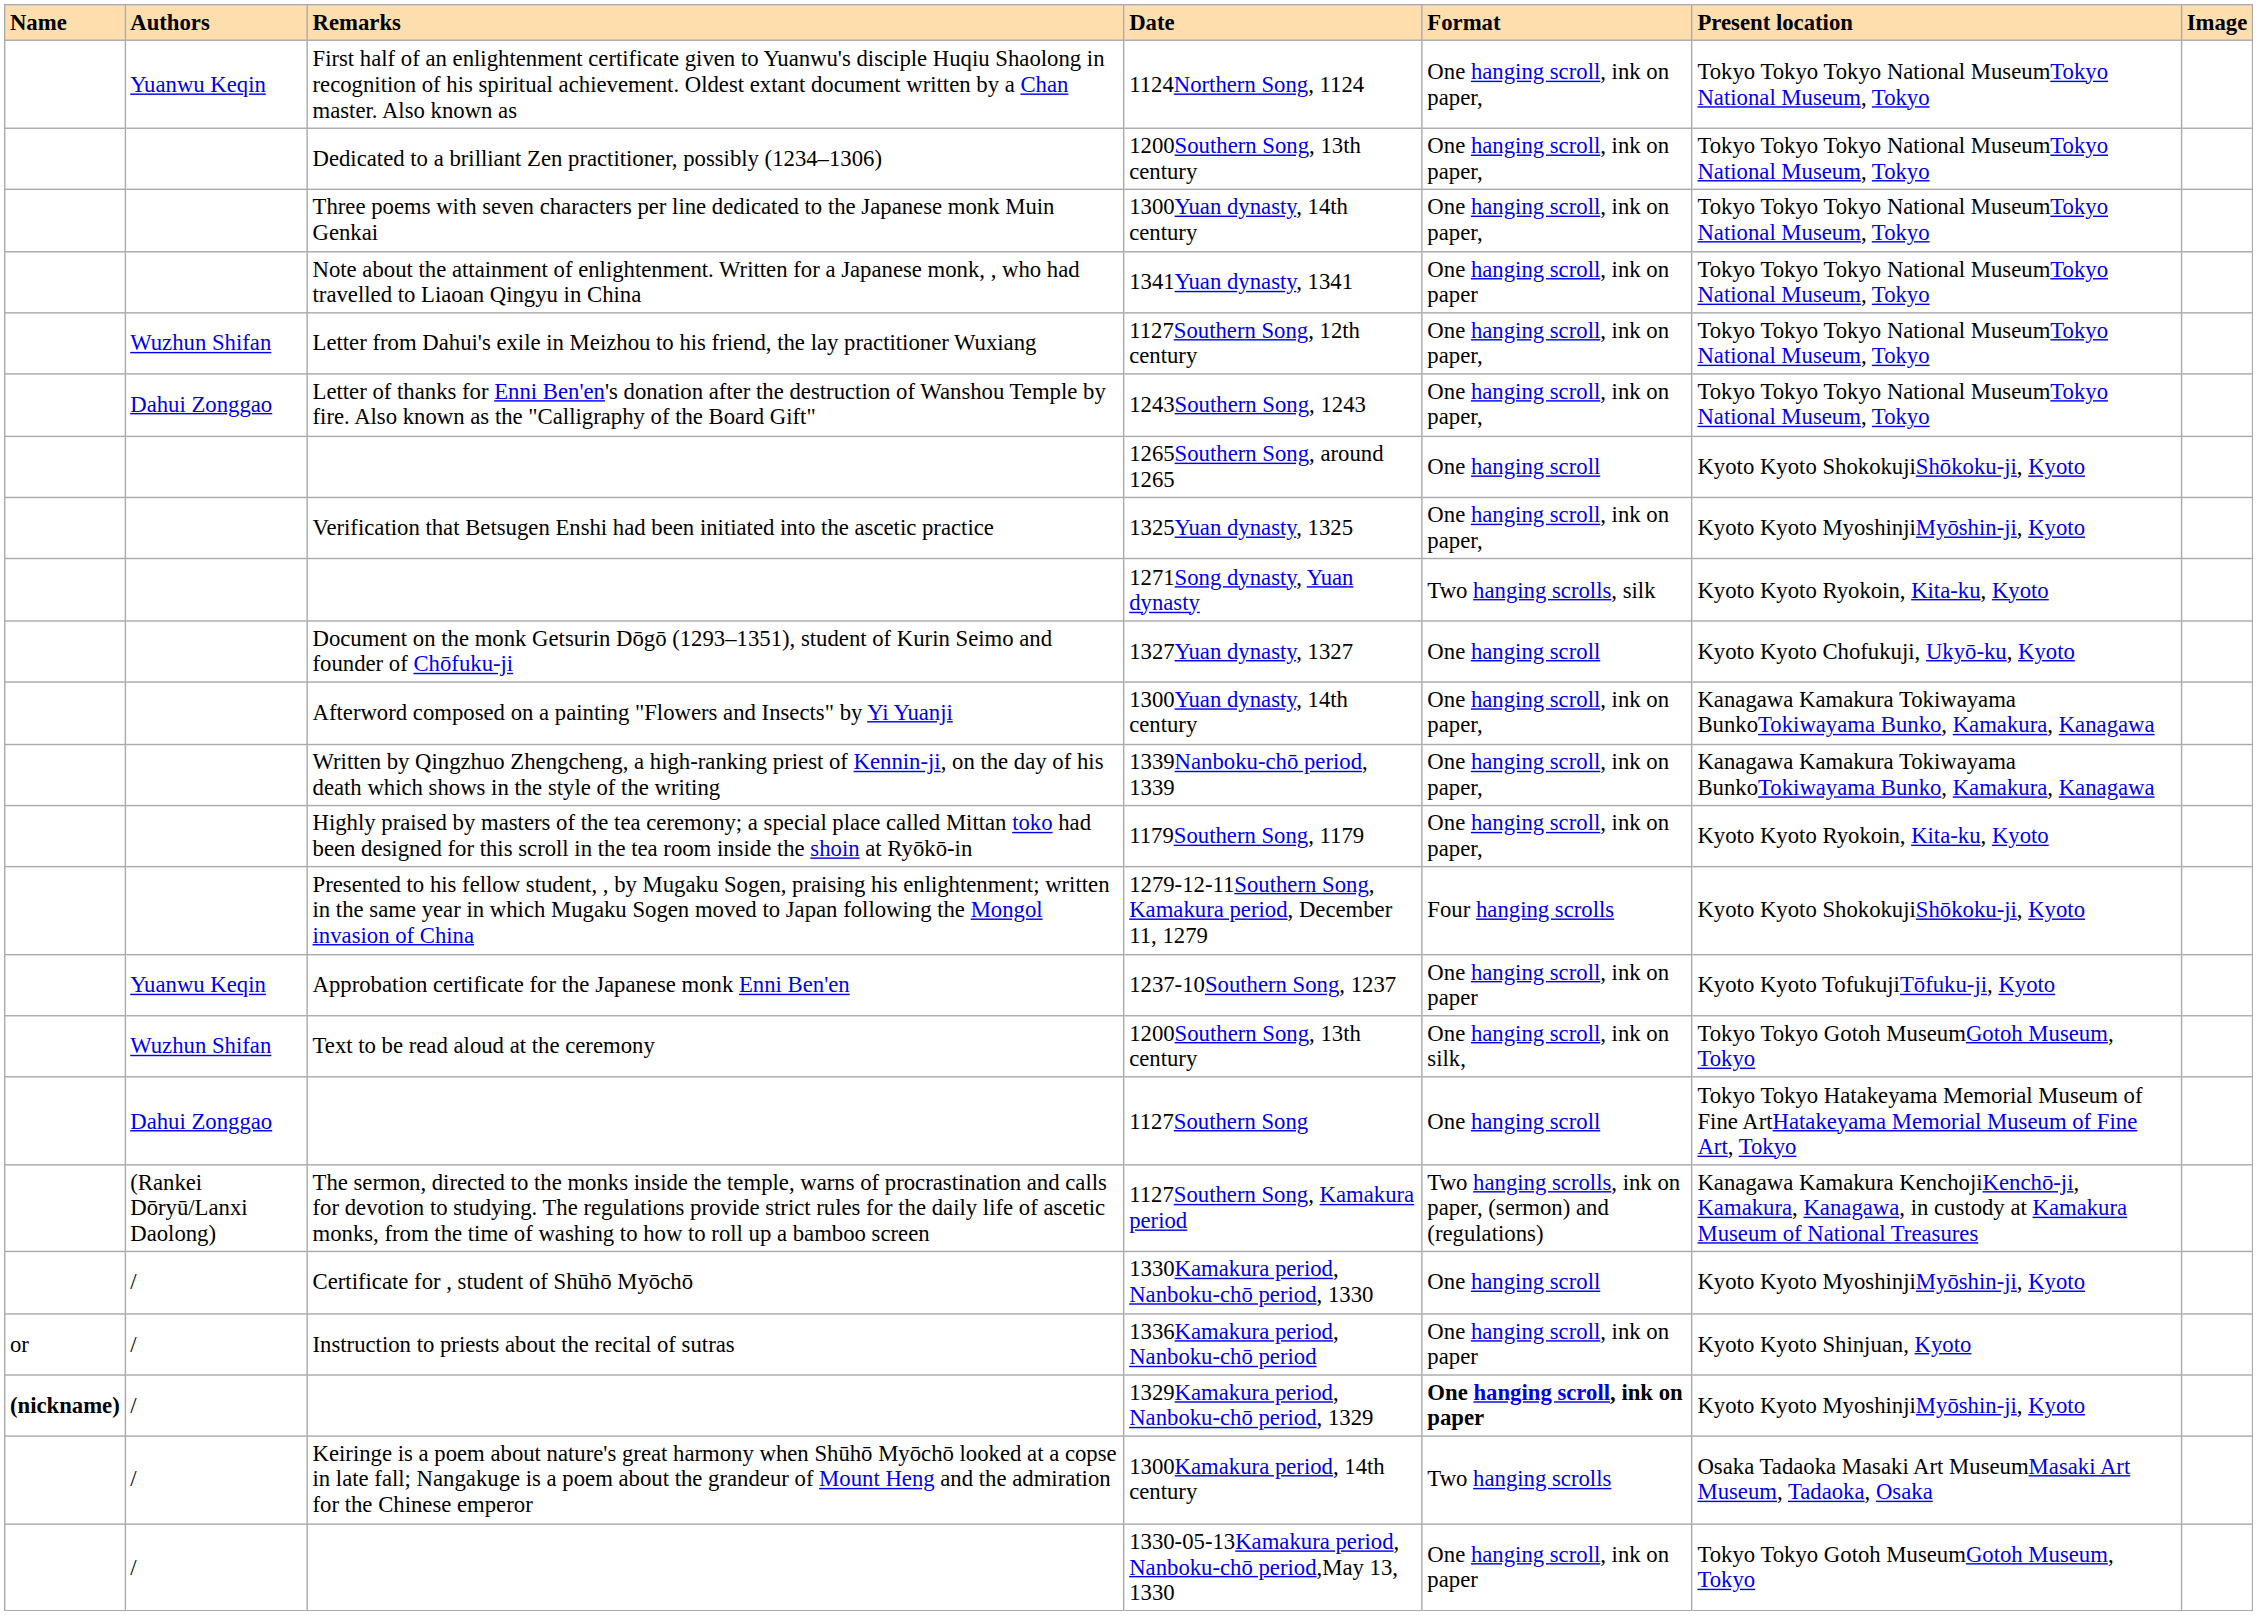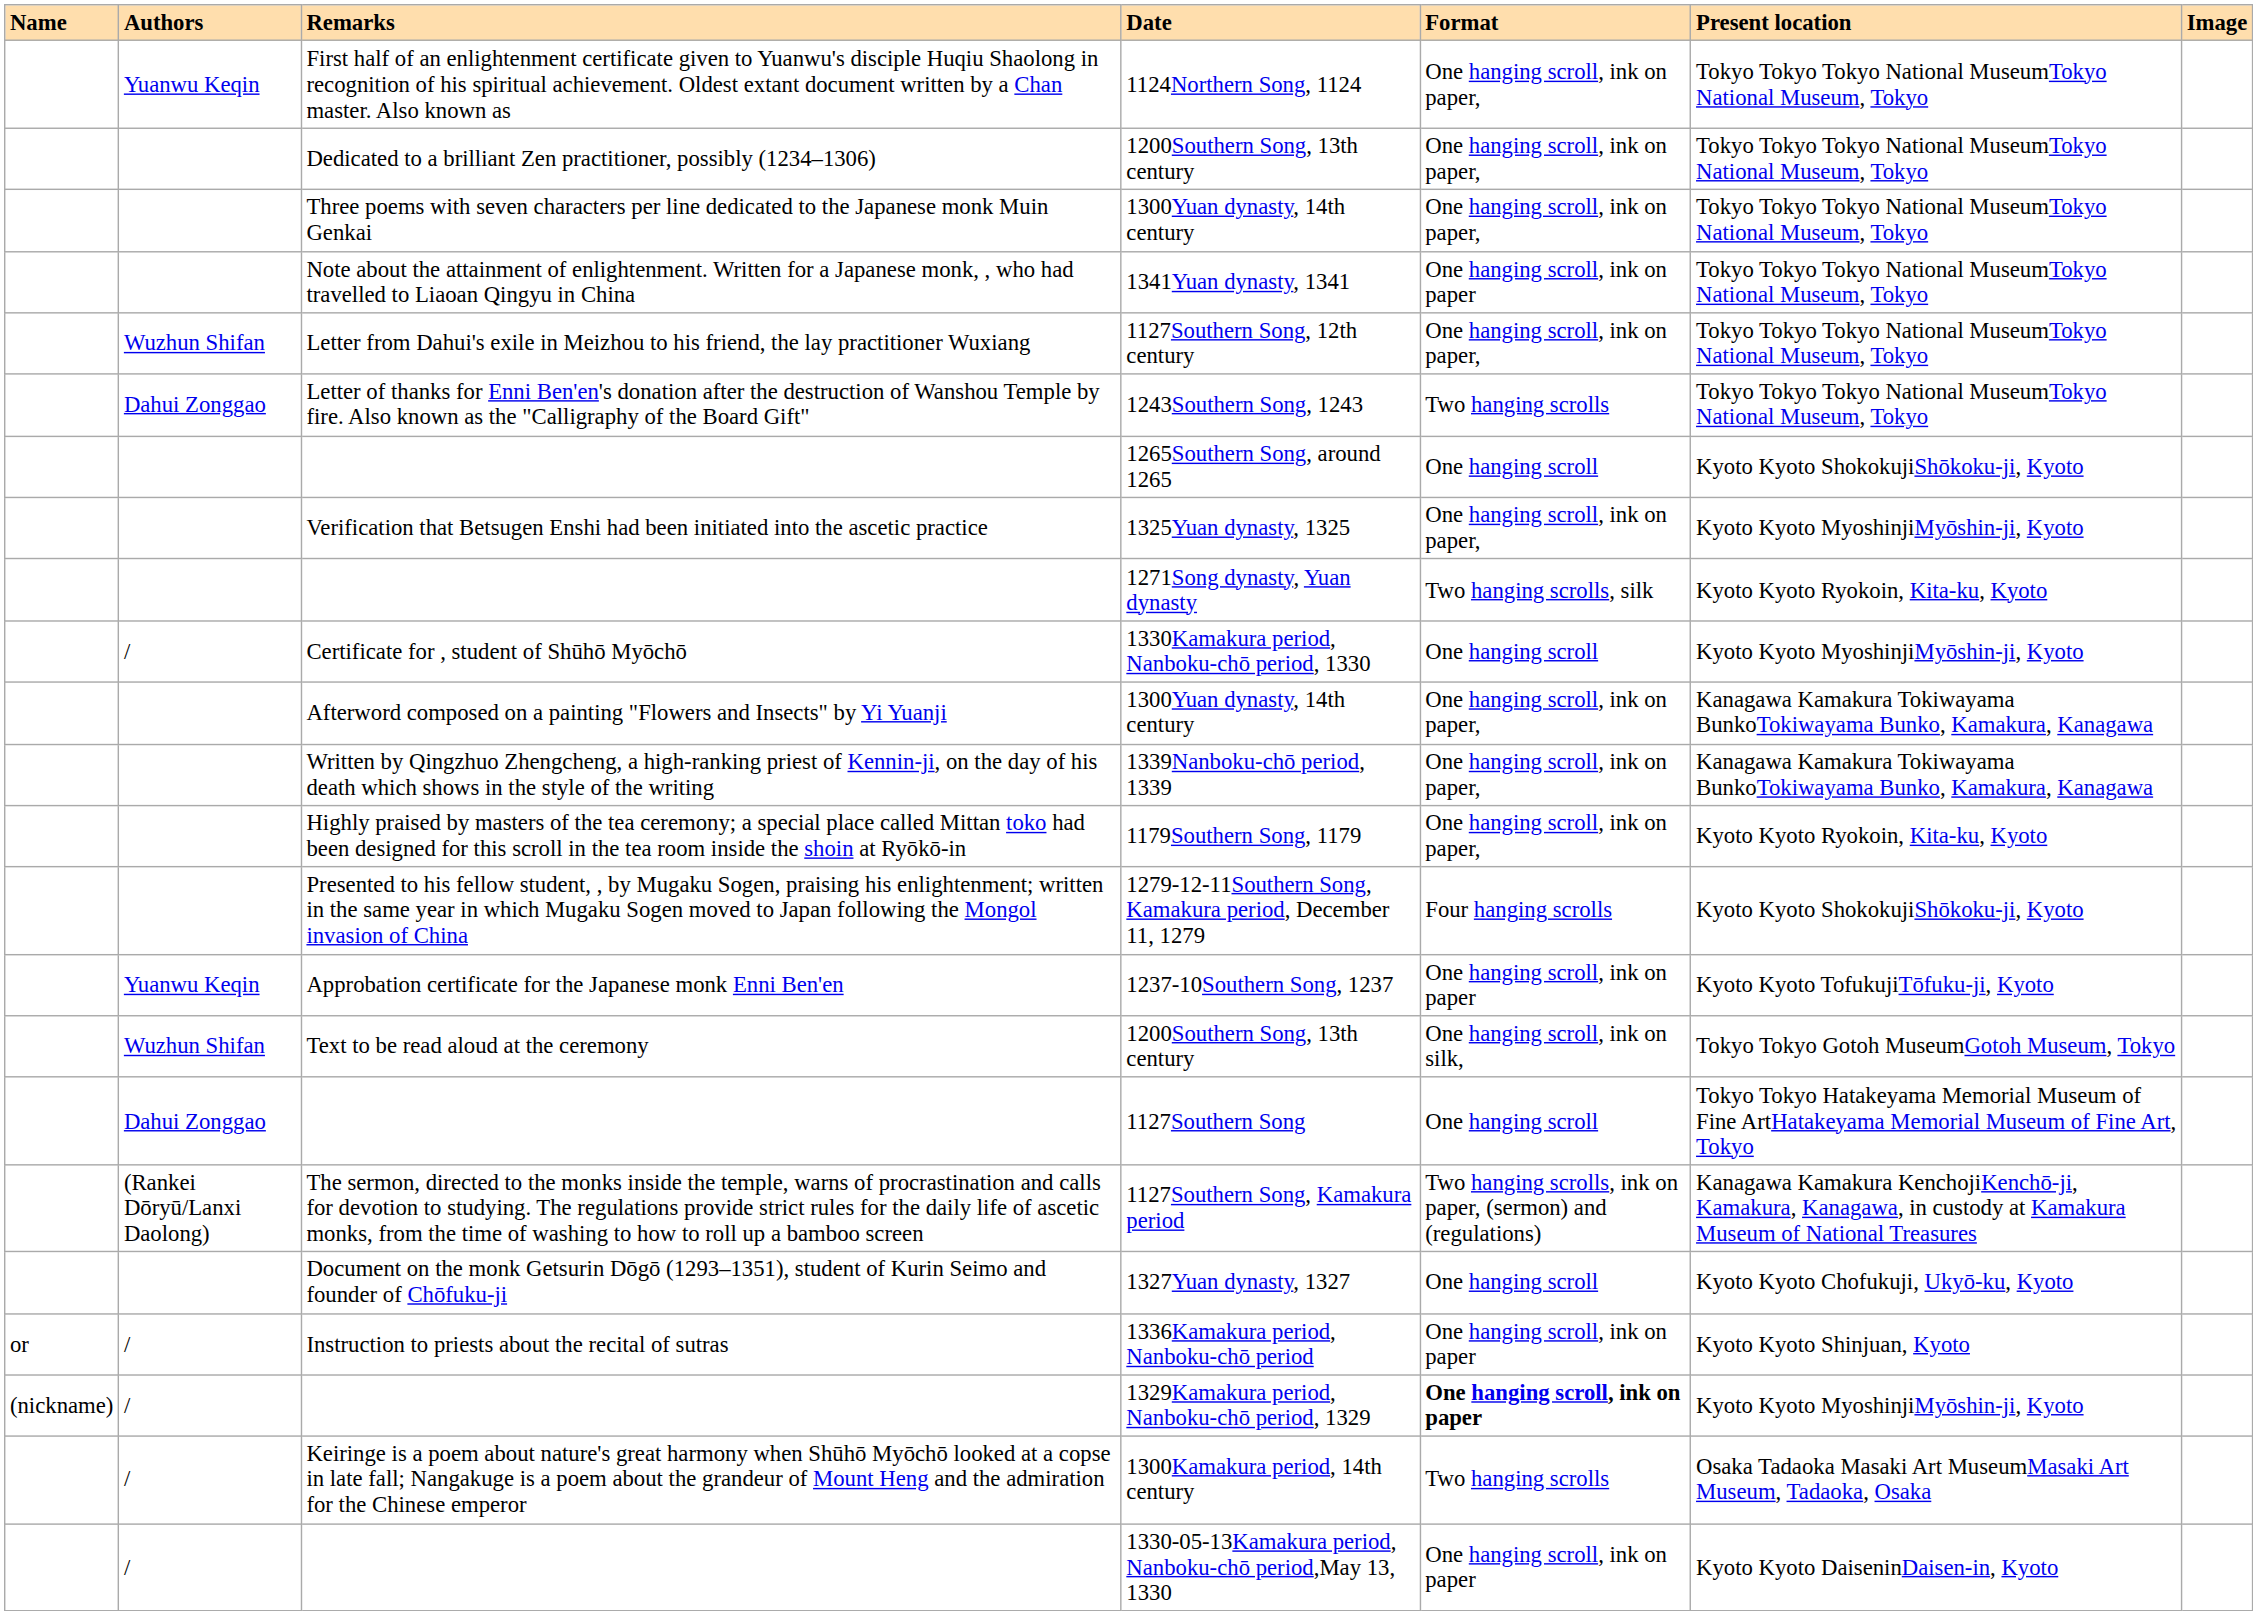 <table class="wikitable sortable" style="width:100%; background:#fff;">
 <tr>
 <th style="text-align:left; background:#ffdead;">Name</th>
 <th style="text-align:left; background:#ffdead;">Authors</th>
 <th style="text-align:left; background:#ffdead;" class="unsortable">Remarks</th>
 <th style="text-align:left; background:#ffdead;">Date</th>
 <th style="text-align:left; background:#ffdead;">Format</th>
 <th style="text-align:left; background:#ffdead;">Present location</th>
 <th style="text-align:left; background:#ffdead;" class="unsortable">Image</th>
 </tr>
 <tr>
 <td></td>
 <td><a href='#'>Yuanwu Keqin</a></td>
 <td>First half of an enlightenment certificate given to Yuanwu's disciple Huqiu Shaolong in recognition of his spiritual achievement. Oldest extant document written by a <a href='#'>Chan</a> master. Also known as </td>
 <td><span>1124</span><a href='#'>Northern Song</a>, 1124</td>
 <td>One <a href='#'>hanging scroll</a>, ink on paper, </td>
 <td><span>Tokyo Tokyo Tokyo National Museum</span><a href='#'>Tokyo National Museum</a>, <a href='#'>Tokyo</a></td>
 <td></td>
 </tr>
 <tr>
 <td></td>
 <td></td>
 <td>Dedicated to a brilliant Zen practitioner, possibly  (1234–1306)</td>
 <td><span>1200</span><a href='#'>Southern Song</a>, 13th century</td>
 <td>One <a href='#'>hanging scroll</a>, ink on paper, </td>
 <td><span>Tokyo Tokyo Tokyo National Museum</span><a href='#'>Tokyo National Museum</a>, <a href='#'>Tokyo</a></td>
 <td></td>
 </tr>
 <tr>
 <td></td>
 <td></td>
 <td>Three poems with seven characters per line dedicated to the Japanese monk Muin Genkai</td>
 <td><span>1300</span><a href='#'>Yuan dynasty</a>, 14th century</td>
 <td>One <a href='#'>hanging scroll</a>, ink on paper, </td>
 <td><span>Tokyo Tokyo Tokyo National Museum</span><a href='#'>Tokyo National Museum</a>, <a href='#'>Tokyo</a></td>
 <td></td>
 </tr>
 <tr>
 <td></td>
 <td></td>
 <td>Note about the attainment of enlightenment. Written for a Japanese monk, , who had travelled to Liaoan Qingyu in China</td>
 <td><span>1341</span><a href='#'>Yuan dynasty</a>, 1341</td>
 <td>One <a href='#'>hanging scroll</a>, ink on paper</td>
 <td><span>Tokyo Tokyo Tokyo National Museum</span><a href='#'>Tokyo National Museum</a>, <a href='#'>Tokyo</a></td>
 <td></td>
 </tr>
 <tr>
 <td></td>
 <td><a href='#'>Wuzhun Shifan</a></td>
 <td>Letter from Dahui's exile in Meizhou to his friend, the lay practitioner Wuxiang</td>
 <td><span>1127</span><a href='#'>Southern Song</a>, 12th century</td>
 <td>One <a href='#'>hanging scroll</a>, ink on paper, </td>
 <td><span>Tokyo Tokyo Tokyo National Museum</span><a href='#'>Tokyo National Museum</a>, <a href='#'>Tokyo</a></td>
 <td></td>
 </tr>
 <tr>
 <td></td>
 <td><a href='#'>Dahui Zonggao</a></td>
 <td>Letter of thanks for <a href='#'>Enni Ben'en</a>'s donation after the destruction of Wanshou Temple by fire. Also known as the "Calligraphy of the Board Gift"</td>
 <td><span>1243</span><a href='#'>Southern Song</a>, 1243</td>
-<td>One <a href='#'>hanging scroll</a>, ink on paper, </td>
+<td>Two <a href='#'>hanging scrolls</a></td>
 <td><span>Tokyo Tokyo Tokyo National Museum</span><a href='#'>Tokyo National Museum</a>, <a href='#'>Tokyo</a></td>
 <td></td>
 </tr>
 <tr>
 <td></td>
 <td></td>
 <td></td>
 <td><span>1265</span><a href='#'>Southern Song</a>, around 1265</td>
 <td>One <a href='#'>hanging scroll</a></td>
 <td><span>Kyoto Kyoto Shokokuji</span><a href='#'>Shōkoku-ji</a>, <a href='#'>Kyoto</a></td>
 <td></td>
 </tr>
 <tr>
 <td></td>
 <td></td>
 <td>Verification that Betsugen Enshi had been initiated into the ascetic practice</td>
 <td><span>1325</span><a href='#'>Yuan dynasty</a>, 1325</td>
 <td>One <a href='#'>hanging scroll</a>, ink on paper, </td>
 <td><span>Kyoto Kyoto Myoshinji</span><a href='#'>Myōshin-ji</a>, <a href='#'>Kyoto</a></td>
 <td></td>
 </tr>
 <tr>
 <td></td>
 <td></td>
 <td></td>
 <td><span>1271</span><a href='#'>Song dynasty</a>, <a href='#'>Yuan dynasty</a></td>
 <td>Two <a href='#'>hanging scrolls</a>, silk</td>
 <td><span>Kyoto Kyoto Ryokoin</span>, <a href='#'>Kita-ku</a>, <a href='#'>Kyoto</a></td>
 <td></td>
 </tr>
 <tr>
 <td></td>
-<td></td>
-<td>Document on the monk Getsurin Dōgō (1293–1351), student of Kurin Seimo and founder of <a href='#'>Chōfuku-ji</a></td>
-<td><span>1327</span><a href='#'>Yuan dynasty</a>, 1327</td>
+<td>/</td>
+<td>Certificate for , student of Shūhō Myōchō</td>
+<td><span>1330</span><a href='#'>Kamakura period</a>, <a href='#'>Nanboku-chō period</a>, 1330</td>
 <td>One <a href='#'>hanging scroll</a></td>
-<td><span>Kyoto Kyoto Chofukuji</span>, <a href='#'>Ukyō-ku</a>, <a href='#'>Kyoto</a></td>
+<td><span>Kyoto Kyoto Myoshinji</span><a href='#'>Myōshin-ji</a>, <a href='#'>Kyoto</a></td>
 <td></td>
 </tr>
 <tr>
 <td></td>
 <td></td>
 <td>Afterword composed on a painting "Flowers and Insects" by <a href='#'>Yi Yuanji</a></td>
 <td><span>1300</span><a href='#'>Yuan dynasty</a>, 14th century</td>
 <td>One <a href='#'>hanging scroll</a>, ink on paper, </td>
 <td><span>Kanagawa Kamakura Tokiwayama Bunko</span><a href='#'>Tokiwayama Bunko</a>, <a href='#'>Kamakura</a>, <a href='#'>Kanagawa</a></td>
 <td></td>
 </tr>
 <tr>
 <td></td>
 <td></td>
 <td>Written by Qingzhuo Zhengcheng, a high-ranking priest of <a href='#'>Kennin-ji</a>, on the day of his death which shows in the style of the writing</td>
 <td><span>1339</span><a href='#'>Nanboku-chō period</a>, 1339</td>
 <td>One <a href='#'>hanging scroll</a>, ink on paper, </td>
 <td><span>Kanagawa Kamakura Tokiwayama Bunko</span><a href='#'>Tokiwayama Bunko</a>, <a href='#'>Kamakura</a>, <a href='#'>Kanagawa</a></td>
 <td></td>
 </tr>
 <tr>
 <td></td>
 <td></td>
 <td>Highly praised by masters of the tea ceremony; a special place called Mittan <a href='#'>toko</a> had been designed for this scroll in the tea room inside the <a href='#'>shoin</a> at Ryōkō-in</td>
 <td><span>1179</span><a href='#'>Southern Song</a>, 1179</td>
 <td>One <a href='#'>hanging scroll</a>, ink on paper, </td>
 <td><span>Kyoto Kyoto Ryokoin</span>, <a href='#'>Kita-ku</a>, <a href='#'>Kyoto</a></td>
 <td></td>
 </tr>
 <tr>
 <td></td>
 <td></td>
 <td>Presented to his fellow student, , by Mugaku Sogen, praising his enlightenment; written in the same year in which Mugaku Sogen moved to Japan following the <a href='#'>Mongol invasion of China</a></td>
 <td><span>1279-12-11</span><a href='#'>Southern Song</a>, <a href='#'>Kamakura period</a>, December 11, 1279</td>
 <td>Four <a href='#'>hanging scrolls</a></td>
 <td><span>Kyoto Kyoto Shokokuji</span><a href='#'>Shōkoku-ji</a>, <a href='#'>Kyoto</a></td>
 <td></td>
 </tr>
 <tr>
 <td></td>
 <td><a href='#'>Yuanwu Keqin</a></td>
 <td>Approbation certificate for the Japanese monk <a href='#'>Enni Ben'en</a></td>
 <td><span>1237-10</span><a href='#'>Southern Song</a>, 1237</td>
 <td>One <a href='#'>hanging scroll</a>, ink on paper</td>
 <td><span>Kyoto Kyoto Tofukuji</span><a href='#'>Tōfuku-ji</a>, <a href='#'>Kyoto</a></td>
 <td></td>
 </tr>
 <tr>
 <td></td>
 <td><a href='#'>Wuzhun Shifan</a></td>
 <td>Text to be read aloud at the  ceremony</td>
 <td><span>1200</span><a href='#'>Southern Song</a>, 13th century</td>
 <td>One <a href='#'>hanging scroll</a>, ink on silk, </td>
 <td><span>Tokyo Tokyo Gotoh Museum</span><a href='#'>Gotoh Museum</a>, <a href='#'>Tokyo</a></td>
 <td></td>
 </tr>
 <tr>
 <td></td>
 <td><a href='#'>Dahui Zonggao</a></td>
 <td></td>
 <td><span>1127</span><a href='#'>Southern Song</a></td>
 <td>One <a href='#'>hanging scroll</a></td>
 <td><span>Tokyo Tokyo Hatakeyama Memorial Museum of Fine Art</span><a href='#'>Hatakeyama Memorial Museum of Fine Art</a>, <a href='#'>Tokyo</a></td>
 <td></td>
 </tr>
 <tr>
 <td></td>
 <td> (Rankei Dōryū/Lanxi Daolong)</td>
 <td>The sermon, directed to the monks inside the temple, warns of procrastination and calls for devotion to studying. The regulations provide strict rules for the daily life of ascetic monks, from the time of washing to how to roll up a bamboo screen</td>
 <td><span>1127</span><a href='#'>Southern Song</a>, <a href='#'>Kamakura period</a></td>
 <td>Two <a href='#'>hanging scrolls</a>, ink on paper,  (sermon) and  (regulations)</td>
 <td><span>Kanagawa Kamakura Kenchoji</span><a href='#'>Kenchō-ji</a>, <a href='#'>Kamakura</a>, <a href='#'>Kanagawa</a>, in custody at <a href='#'>Kamakura Museum of National Treasures</a></td>
 <td> </td>
 </tr>
 <tr>
 <td></td>
-<td>/</td>
-<td>Certificate for , student of Shūhō Myōchō</td>
-<td><span>1330</span><a href='#'>Kamakura period</a>, <a href='#'>Nanboku-chō period</a>, 1330</td>
+<td></td>
+<td>Document on the monk Getsurin Dōgō (1293–1351), student of Kurin Seimo and founder of <a href='#'>Chōfuku-ji</a></td>
+<td><span>1327</span><a href='#'>Yuan dynasty</a>, 1327</td>
 <td>One <a href='#'>hanging scroll</a></td>
-<td><span>Kyoto Kyoto Myoshinji</span><a href='#'>Myōshin-ji</a>, <a href='#'>Kyoto</a></td>
+<td><span>Kyoto Kyoto Chofukuji</span>, <a href='#'>Ukyō-ku</a>, <a href='#'>Kyoto</a></td>
 <td></td>
 </tr>
 <tr>
 <td> or </td>
 <td>/</td>
 <td>Instruction to priests about the recital of sutras</td>
 <td><span>1336</span><a href='#'>Kamakura period</a>, <a href='#'>Nanboku-chō period</a></td>
 <td>One <a href='#'>hanging scroll</a>, ink on paper</td>
 <td><span>Kyoto Kyoto Shinjuan</span>, <a href='#'>Kyoto</a></td>
 <td></td>
 </tr>
 <tr>
-<td><strong> (nickname)</strong></td>
+<td> (nickname)</td>
 <td>/</td>
 <td></td>
 <td><span>1329</span><a href='#'>Kamakura period</a>, <a href='#'>Nanboku-chō period</a>, 1329</td>
 <td><strong>One <a href='#'>hanging scroll</a>, ink on paper</strong></td>
 <td><span>Kyoto Kyoto Myoshinji</span><a href='#'>Myōshin-ji</a>, <a href='#'>Kyoto</a></td>
 <td></td>
 </tr>
 <tr>
 <td></td>
 <td>/</td>
 <td>Keiringe is a poem about nature's great harmony when Shūhō Myōchō looked at a copse in late fall; Nangakuge is a poem about the grandeur of <a href='#'>Mount Heng</a> and the admiration for the Chinese emperor</td>
 <td><span>1300</span><a href='#'>Kamakura period</a>, 14th century</td>
 <td>Two <a href='#'>hanging scrolls</a></td>
 <td><span>Osaka Tadaoka Masaki Art Museum</span><a href='#'>Masaki Art Museum</a>, <a href='#'>Tadaoka</a>, <a href='#'>Osaka</a></td>
 <td></td>
 </tr>
 <tr>
 <td></td>
 <td>/</td>
 <td></td>
 <td><span>1330-05-13</span><a href='#'>Kamakura period</a>, <a href='#'>Nanboku-chō period</a>,May 13, 1330</td>
 <td>One <a href='#'>hanging scroll</a>, ink on paper</td>
-<td><span>Tokyo Tokyo Gotoh Museum</span><a href='#'>Gotoh Museum</a>, <a href='#'>Tokyo</a></td>
+<td><span>Kyoto Kyoto Daisenin</span><a href='#'>Daisen-in</a>, <a href='#'>Kyoto</a></td>
 <td></td>
 </tr>
 </table>
